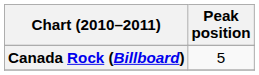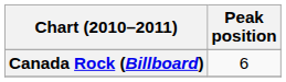 <table class="wikitable sortable plainrowheaders" style="text-align:center">
 <tr>
 <th scope="col">Chart (2010–2011)</th>
 <th scope="col">Peak<br>position</th>
 </tr>
 <tr>
 </tr>
 <tr>
 <th scope="row">Canada <a href='#'>Rock</a> (<em><a href='#'>Billboard</a></em>)</th>
-<td>5</td>
+<td>6</td>
 </tr>
 <tr>
 </tr>
 <tr>
 </tr>
 </table>
